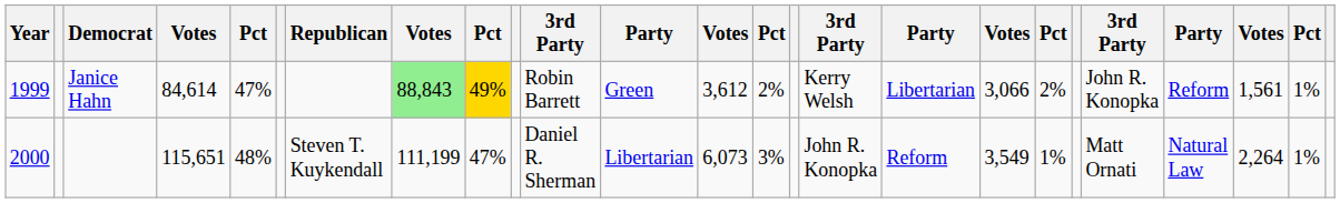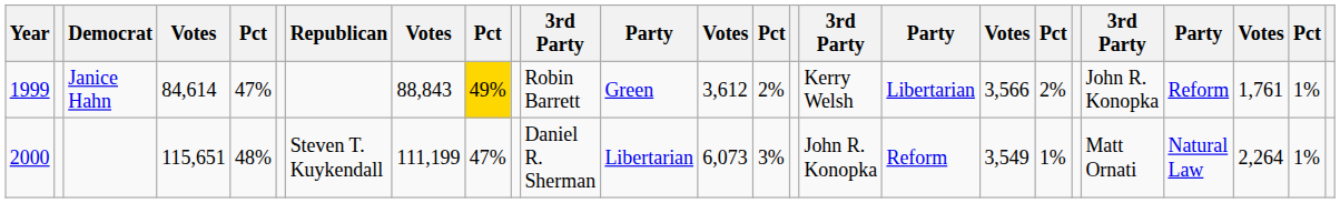 <table class="wikitable" style="margin:0.5em ; font-size:95%">
 <tr>
 <th>Year</th>
 <th></th>
 <th>Democrat</th>
 <th>Votes</th>
 <th>Pct</th>
 <th></th>
 <th>Republican</th>
 <th>Votes</th>
 <th>Pct</th>
 <th></th>
 <th>3rd Party</th>
 <th>Party</th>
 <th>Votes</th>
 <th>Pct</th>
 <th></th>
 <th>3rd Party</th>
 <th>Party</th>
 <th>Votes</th>
 <th>Pct</th>
 <th></th>
 <th>3rd Party</th>
 <th>Party</th>
 <th>Votes</th>
 <th>Pct</th>
 <th></th>
 </tr>
 <tr>
 <td><a href='#'>1999</a></td>
 <td></td>
 <td><a href='#'>Janice Hahn</a></td>
 <td>84,614</td>
 <td>47%</td>
 <td></td>
 <td></td>
-<td style="background: lightgreen;">88,843</td>
+<td>88,843</td>
 <td style="background: gold;">49%</td>
 <td></td>
 <td>Robin Barrett</td>
 <td><a href='#'>Green</a></td>
 <td>3,612</td>
 <td>2%</td>
 <td></td>
 <td>Kerry Welsh</td>
 <td><a href='#'>Libertarian</a></td>
-<td>3,066</td>
+<td>3,566</td>
 <td>2%</td>
 <td></td>
 <td>John R. Konopka</td>
 <td><a href='#'>Reform</a></td>
-<td>1,561</td>
+<td>1,761</td>
 <td>1%</td>
 <td></td>
 </tr>
 <tr>
 <td><a href='#'>2000</a></td>
 <td></td>
 <td></td>
 <td>115,651</td>
 <td>48%</td>
 <td></td>
 <td>Steven T. Kuykendall</td>
 <td>111,199</td>
 <td>47%</td>
 <td></td>
 <td>Daniel R. Sherman</td>
 <td><a href='#'>Libertarian</a></td>
 <td>6,073</td>
 <td>3%</td>
 <td></td>
 <td>John R. Konopka</td>
 <td><a href='#'>Reform</a></td>
 <td>3,549</td>
 <td>1%</td>
 <td></td>
 <td>Matt Ornati</td>
 <td><a href='#'>Natural Law</a></td>
 <td>2,264</td>
 <td>1%</td>
 <td></td>
 </tr>
 </table>
